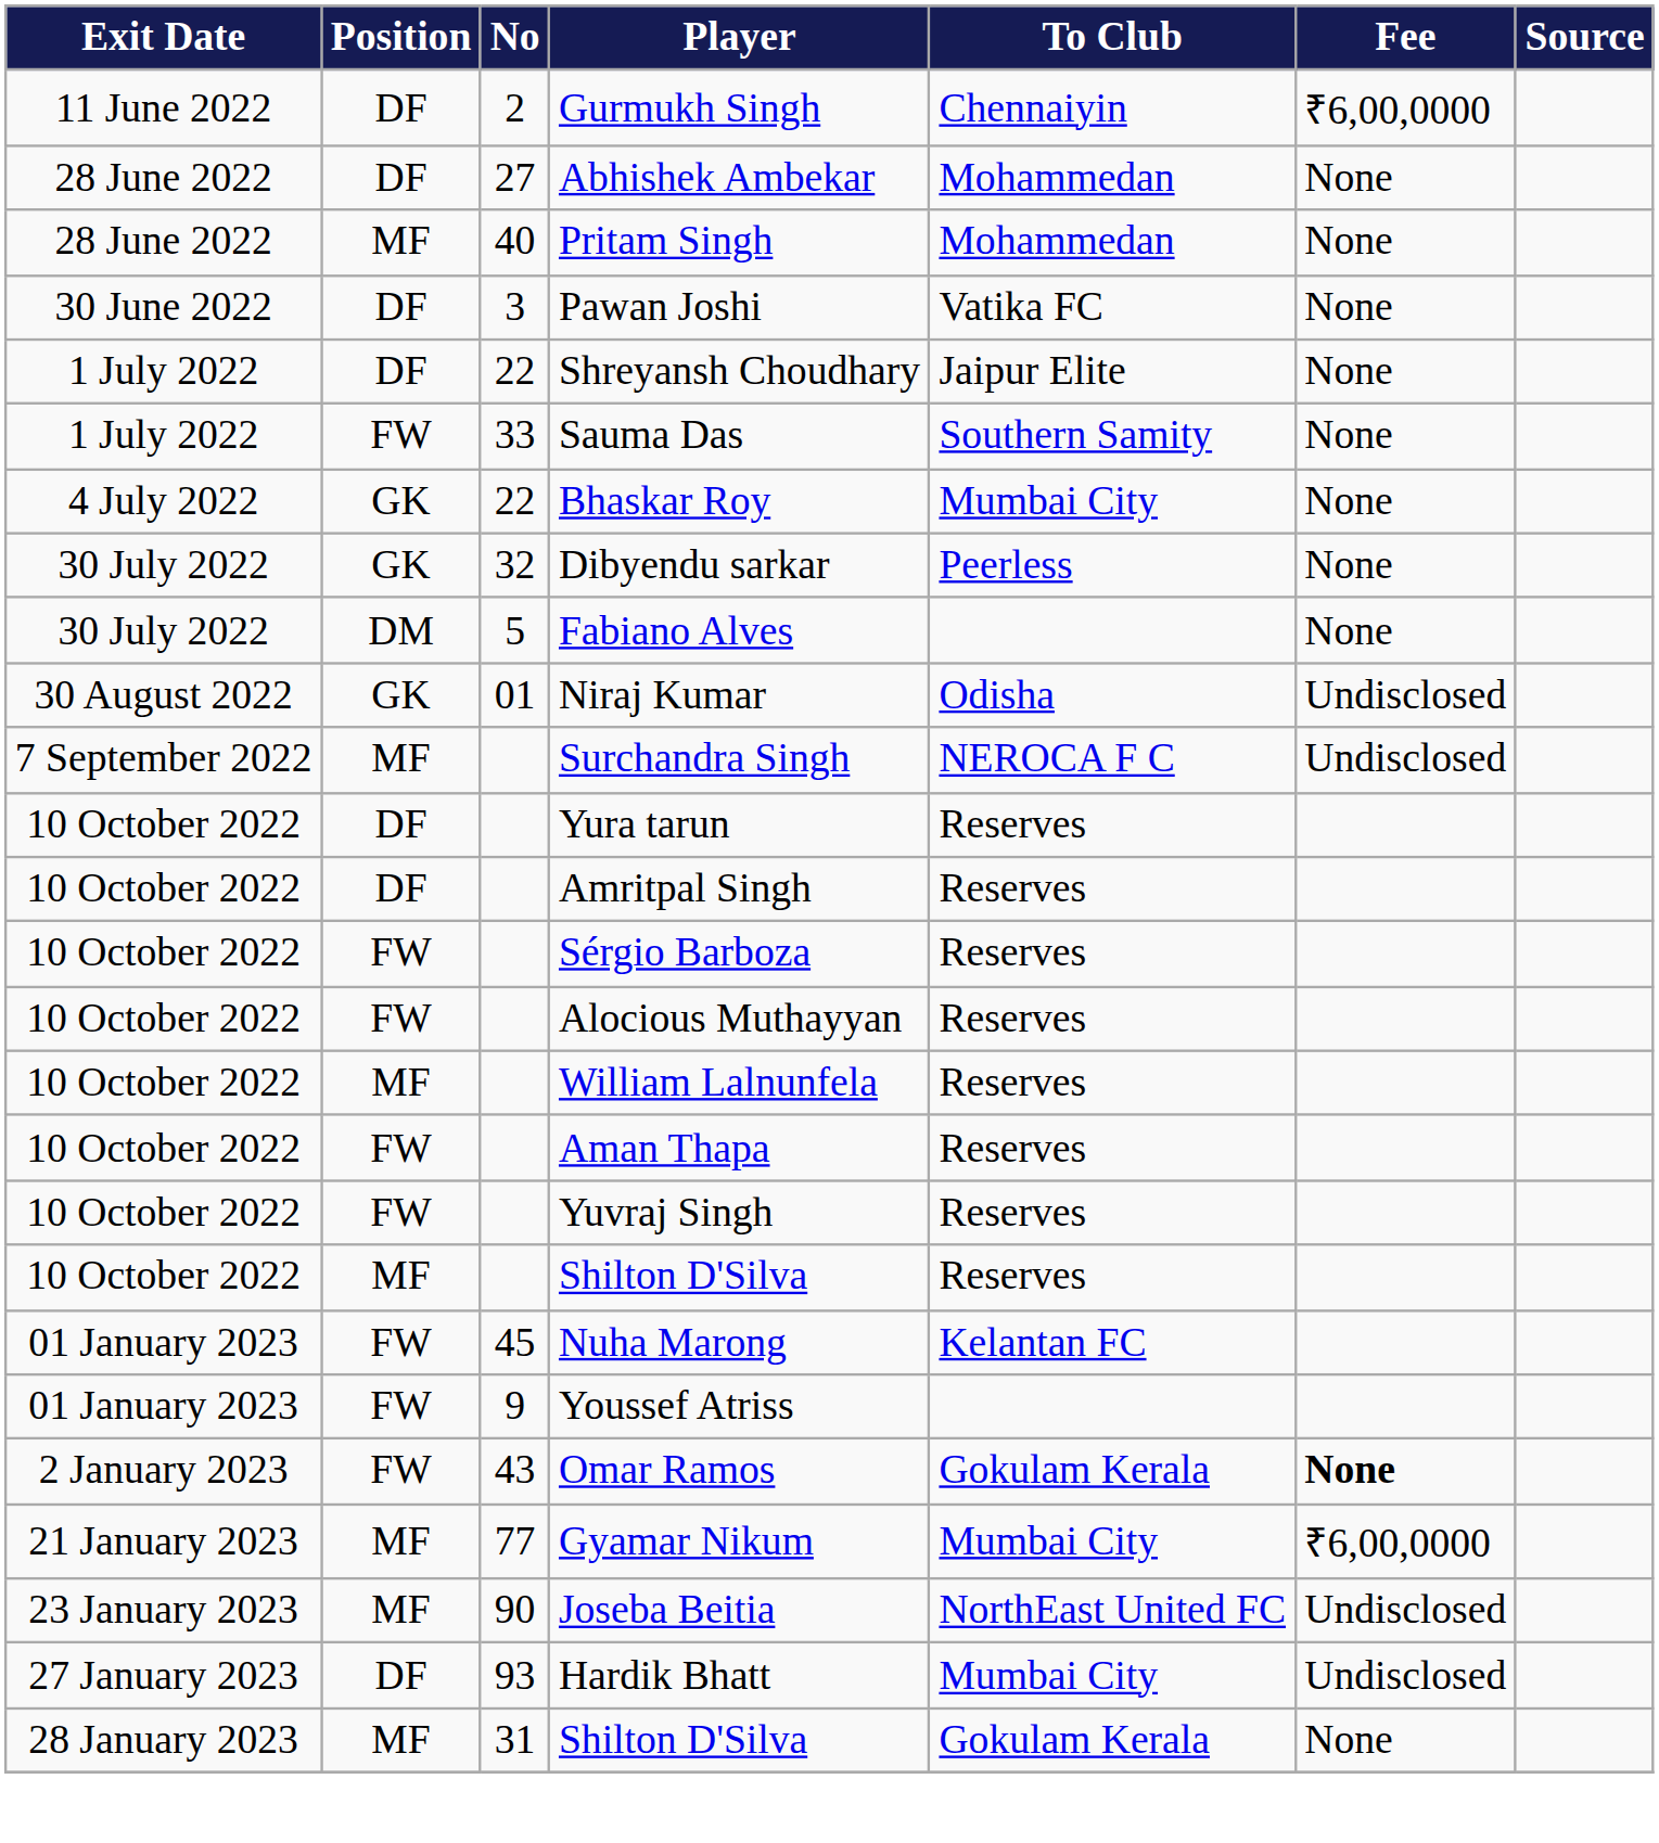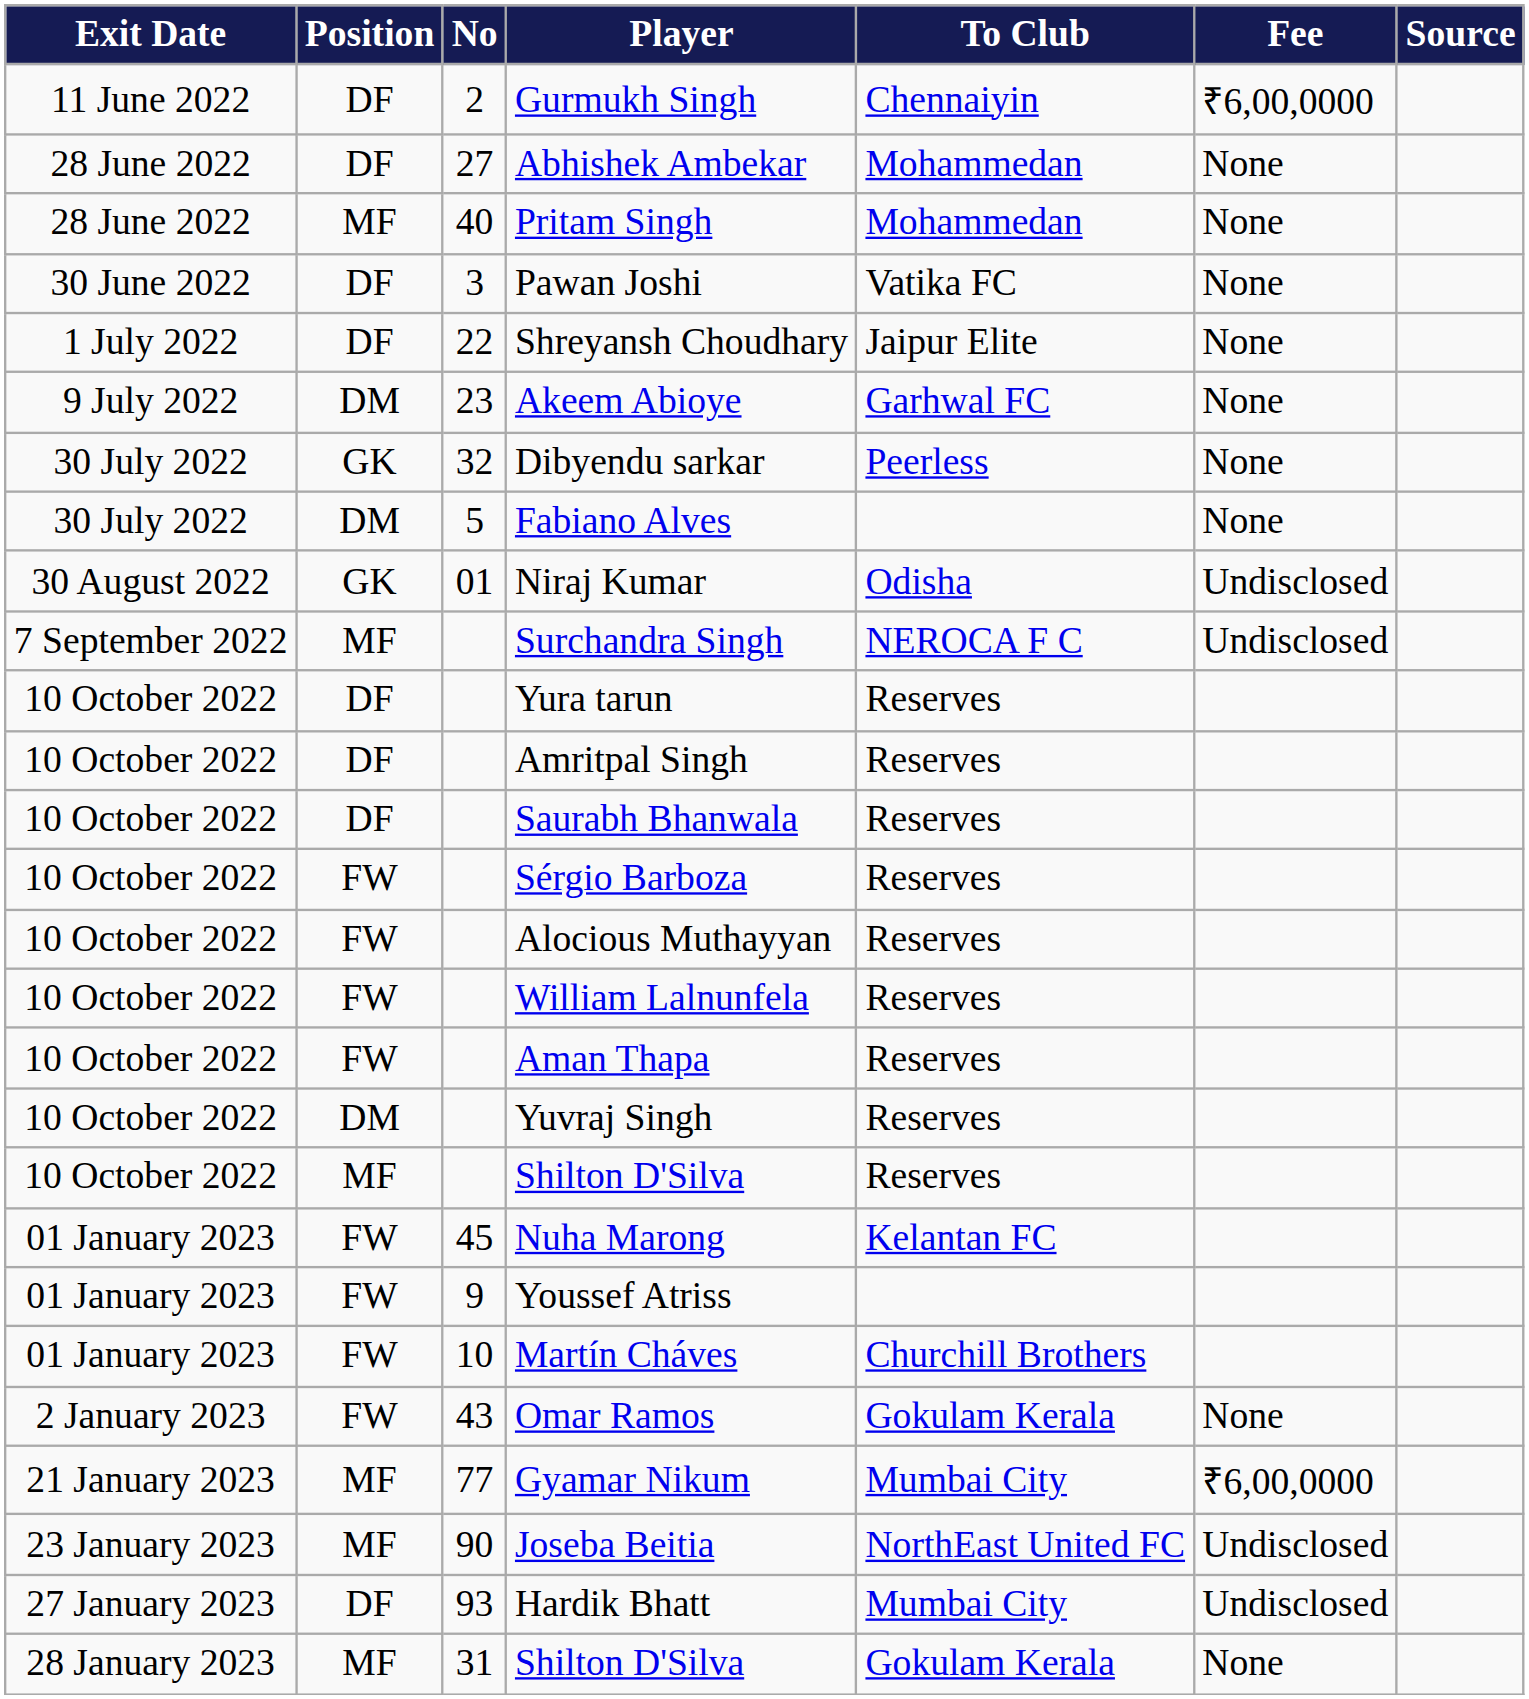 <table class="wikitable plainrowheaders sortable">
 <tr>
 <th style="background:#151B54; color:white;"><strong>Exit Date</strong></th>
 <th style="background:#151B54; color:white;text-align:center;"><strong>Position</strong></th>
 <th style="background:#151B54; color:white;"><strong>No</strong></th>
 <th style="background:#151B54; color:white;"><strong>Player</strong></th>
 <th style="background:#151B54; color:white;"><strong>To Club</strong></th>
 <th style="background:#151B54; color:white;"><strong>Fee</strong></th>
 <th style="background:#151B54; color:white;"><strong>Source</strong></th>
 </tr>
 <tr>
 <td align=center>11 June 2022</td>
 <td align=center>DF</td>
 <td align=center>2</td>
 <td> <a href='#'>Gurmukh Singh</a></td>
 <td> <a href='#'>Chennaiyin</a></td>
 <td>₹6,00,0000</td>
 <td></td>
 </tr>
 <tr>
 <td align=center>28 June 2022</td>
 <td align=center>DF</td>
 <td align=center>27</td>
 <td> <a href='#'>Abhishek Ambekar</a></td>
 <td> <a href='#'>Mohammedan</a></td>
 <td>None</td>
 <td></td>
 </tr>
 <tr>
 <td align=center>28 June 2022</td>
 <td align=center>MF</td>
 <td align=center>40</td>
 <td> <a href='#'>Pritam Singh</a></td>
 <td> <a href='#'>Mohammedan</a></td>
 <td>None</td>
 <td></td>
 </tr>
 <tr>
 <td align=center>30 June 2022</td>
 <td align=center>DF</td>
 <td align=center>3</td>
 <td> Pawan Joshi</td>
 <td> Vatika FC</td>
 <td>None</td>
 <td></td>
 </tr>
 <tr>
 <td align=center>1 July 2022</td>
 <td align=center>DF</td>
 <td align=center>22</td>
 <td> Shreyansh Choudhary</td>
 <td> Jaipur Elite</td>
 <td>None</td>
 <td></td>
 </tr>
 <tr>
-<td align=center>1 July 2022</td>
-<td align=center>FW</td>
-<td align=center>33</td>
-<td> Sauma Das</td>
-<td> <a href='#'>Southern Samity</a></td>
-<td>None</td>
-<td></td>
-</tr>
-<tr>
-<td align=center>4 July 2022</td>
-<td align=center>GK</td>
-<td align=center>22</td>
-<td> <a href='#'>Bhaskar Roy</a></td>
-<td> <a href='#'>Mumbai City</a></td>
+<td align=center>9 July 2022</td>
+<td align=center>DM</td>
+<td align=center>23</td>
+<td> <a href='#'>Akeem Abioye</a></td>
+<td> <a href='#'>Garhwal FC</a></td>
 <td>None</td>
 <td></td>
 </tr>
 <tr>
 <td align=center>30 July 2022</td>
 <td align=center>GK</td>
 <td align=center>32</td>
 <td> Dibyendu sarkar</td>
 <td> <a href='#'>Peerless</a></td>
 <td>None</td>
 <td></td>
 </tr>
 <tr>
 <td align=center>30 July 2022</td>
 <td align=center>DM</td>
 <td align=center>5</td>
 <td> <a href='#'>Fabiano Alves</a></td>
 <td></td>
 <td>None</td>
 <td></td>
 </tr>
 <tr>
 <td align=center>30 August 2022</td>
 <td align=center>GK</td>
 <td align=center>01</td>
 <td> Niraj Kumar</td>
 <td> <a href='#'>Odisha</a></td>
 <td>Undisclosed</td>
 <td></td>
 </tr>
 <tr>
 <td align=center>7 September 2022</td>
 <td align=center>MF</td>
 <td align=center></td>
 <td> <a href='#'>Surchandra Singh</a></td>
 <td> <a href='#'>NEROCA F C</a></td>
 <td>Undisclosed</td>
 <td></td>
 </tr>
 <tr>
 <td align=center>10 October 2022</td>
 <td align=center>DF</td>
 <td align=center></td>
 <td> Yura tarun</td>
 <td> Reserves</td>
 <td></td>
 <td></td>
 </tr>
 <tr>
 <td align=center>10 October 2022</td>
 <td align=center>DF</td>
 <td align=center></td>
 <td> Amritpal Singh</td>
 <td> Reserves</td>
 <td></td>
 <td></td>
 </tr>
 <tr>
 <td align=center>10 October 2022</td>
+<td align=center>DF</td>
+<td align=center></td>
+<td> <a href='#'>Saurabh Bhanwala</a></td>
+<td> Reserves</td>
+<td></td>
+<td></td>
+</tr>
+<tr>
+<td align=center>10 October 2022</td>
 <td align=center>FW</td>
 <td align=center></td>
 <td> <a href='#'>Sérgio Barboza</a></td>
 <td> Reserves</td>
 <td></td>
 <td></td>
 </tr>
 <tr>
 <td align=center>10 October 2022</td>
 <td align=center>FW</td>
 <td align=center></td>
 <td> Alocious Muthayyan</td>
 <td> Reserves</td>
 <td></td>
 <td></td>
 </tr>
 <tr>
 <td align=center>10 October 2022</td>
-<td align=center>MF</td>
+<td align=center>FW</td>
 <td align=center></td>
 <td> <a href='#'>William Lalnunfela</a></td>
 <td> Reserves</td>
 <td></td>
 <td></td>
 </tr>
 <tr>
 <td align=center>10 October 2022</td>
 <td align=center>FW</td>
 <td align=center></td>
 <td> <a href='#'>Aman Thapa</a></td>
 <td> Reserves</td>
 <td></td>
 <td></td>
 </tr>
 <tr>
 <td align=center>10 October 2022</td>
-<td align=center>FW</td>
+<td align=center>DM</td>
 <td align=center></td>
 <td>Yuvraj Singh</td>
 <td> Reserves</td>
 <td></td>
 <td></td>
 </tr>
 <tr>
 <td align=center>10 October 2022</td>
 <td align=center>MF</td>
 <td align=center></td>
 <td><a href='#'>Shilton D'Silva</a></td>
 <td> Reserves</td>
 <td></td>
 <td></td>
 </tr>
 <tr>
 <td align=center>01 January 2023</td>
 <td align=center>FW</td>
 <td align=center>45</td>
 <td><a href='#'>Nuha Marong</a></td>
 <td> <a href='#'>Kelantan FC</a></td>
 <td></td>
 <td></td>
 </tr>
 <tr>
 <td align=center>01 January 2023</td>
 <td align=center>FW</td>
 <td align=center>9</td>
 <td> Youssef Atriss</td>
 <td></td>
 <td></td>
 <td></td>
 </tr>
 <tr>
+<td align=center>01 January 2023</td>
+<td align=center>FW</td>
+<td align=center>10</td>
+<td> <a href='#'>Martín Cháves</a></td>
+<td> <a href='#'>Churchill Brothers</a></td>
+<td></td>
+<td></td>
+</tr>
+<tr>
 <td align=center>2 January 2023</td>
 <td align=center>FW</td>
 <td align=center>43</td>
 <td> <a href='#'>Omar Ramos</a></td>
 <td> <a href='#'>Gokulam Kerala</a></td>
-<td><strong>None</strong></td>
+<td>None</td>
 <td></td>
 </tr>
 <tr>
 <td align=center>21 January 2023</td>
 <td align=center>MF</td>
 <td align=center>77</td>
 <td> <a href='#'>Gyamar Nikum</a></td>
 <td> <a href='#'>Mumbai City</a></td>
 <td>₹6,00,0000</td>
 <td></td>
 </tr>
 <tr>
 <td align=center>23 January 2023</td>
 <td align=center>MF</td>
 <td align=center>90</td>
 <td> <a href='#'>Joseba Beitia</a></td>
 <td> <a href='#'>NorthEast United FC</a></td>
 <td>Undisclosed</td>
 <td></td>
 </tr>
 <tr>
 <td align=center>27 January 2023</td>
 <td align=center>DF</td>
 <td align=center>93</td>
 <td> Hardik Bhatt</td>
 <td> <a href='#'>Mumbai City</a></td>
 <td>Undisclosed</td>
 <td></td>
 </tr>
 <tr>
 <td align=center>28 January 2023</td>
 <td align=center>MF</td>
 <td align=center>31</td>
 <td> <a href='#'>Shilton D'Silva</a></td>
 <td> <a href='#'>Gokulam Kerala</a></td>
 <td>None</td>
 <td></td>
 </tr>
 <tr>
 </tr>
 </table>
